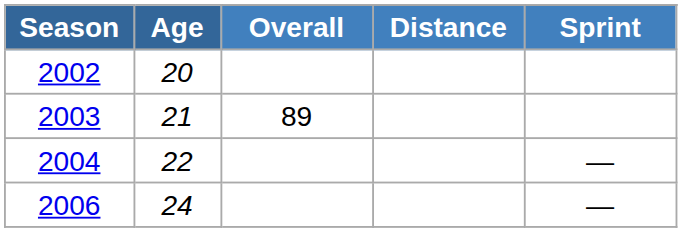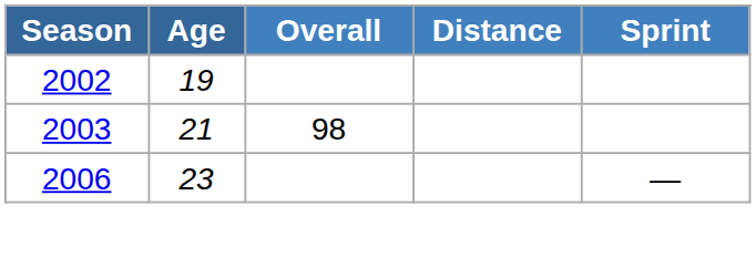 <table class="wikitable" style="font-size:95%; text-align:center; border:grey solid 1px; border-collapse:collapse; background:#ffffff;">
 <tr>
 <th style="background-color:#369; color:white; width:60px;" rowspan="2"> Season </th>
 <th style="background-color:#369; color:white; width:40px;" rowspan="2"> Age </th>
 </tr>
 <tr>
 <th style="background-color:#4180be; color:white; width:75px;">Overall</th>
 <th style="background-color:#4180be; color:white; width:75px;">Distance</th>
 <th style="background-color:#4180be; color:white; width:75px;">Sprint</th>
 </tr>
 <tr>
 <td><a href='#'>2002</a></td>
-<td><em>20</em></td>
+<td><em>19</em></td>
 <td></td>
 <td></td>
 <td></td>
 </tr>
 <tr>
 <td><a href='#'>2003</a></td>
 <td><em>21</em></td>
-<td>89</td>
+<td>98</td>
 <td></td>
 <td></td>
 </tr>
 <tr>
-<td><a href='#'>2004</a></td>
-<td><em>22</em></td>
-<td></td>
-<td></td>
-<td>—</td>
-</tr>
-<tr>
 <td><a href='#'>2006</a></td>
-<td><em>24</em></td>
+<td><em>23</em></td>
 <td></td>
 <td></td>
 <td>—</td>
 </tr>
 </table>
